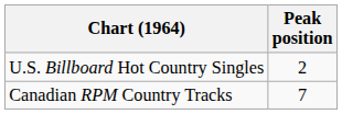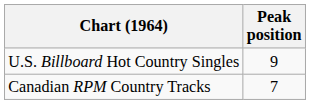 <table class="wikitable sortable">
 <tr>
 <th align="left">Chart (1964)</th>
 <th align="center">Peak<br>position</th>
 </tr>
 <tr>
 <td align="left">U.S. <em>Billboard</em> Hot Country Singles</td>
-<td align="center">2</td>
+<td align="center">9</td>
 </tr>
 <tr>
 <td align="left">Canadian <em>RPM</em> Country Tracks</td>
 <td align="center">7</td>
 </tr>
 </table>
